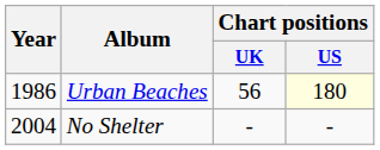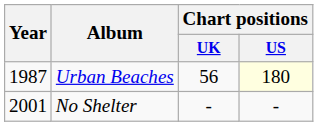 <table class="wikitable" style="text-align:center;" border="1">
 <tr>
 <th rowspan="2">Year</th>
 <th rowspan="2">Album</th>
 <th colspan="2">Chart positions</th>
 </tr>
 <tr style="font-size:smaller;">
 <th><a href='#'>UK</a><br></th>
 <th><a href='#'>US</a><br></th>
 </tr>
 <tr>
-<td>1986</td>
+<td>1987</td>
 <td align="left"><em><a href='#'>Urban Beaches</a></em></td>
 <td>56</td>
 <td style="background: lightyellow;">180</td>
 </tr>
 <tr>
-<td>2004</td>
+<td>2001</td>
 <td align="left"><em>No Shelter</em></td>
 <td>-</td>
 <td>-</td>
 </tr>
 </table>
